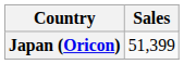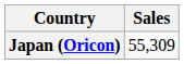 <table class="wikitable plainrowheaders" style="text-align:center;">
 <tr>
 <th>Country</th>
 <th>Sales</th>
 </tr>
 <tr>
 <th scope="row">Japan (<a href='#'>Oricon</a>)</th>
-<td>51,399 </td>
+<td>55,309 </td>
 </tr>
 <tr>
 </tr>
 </table>
